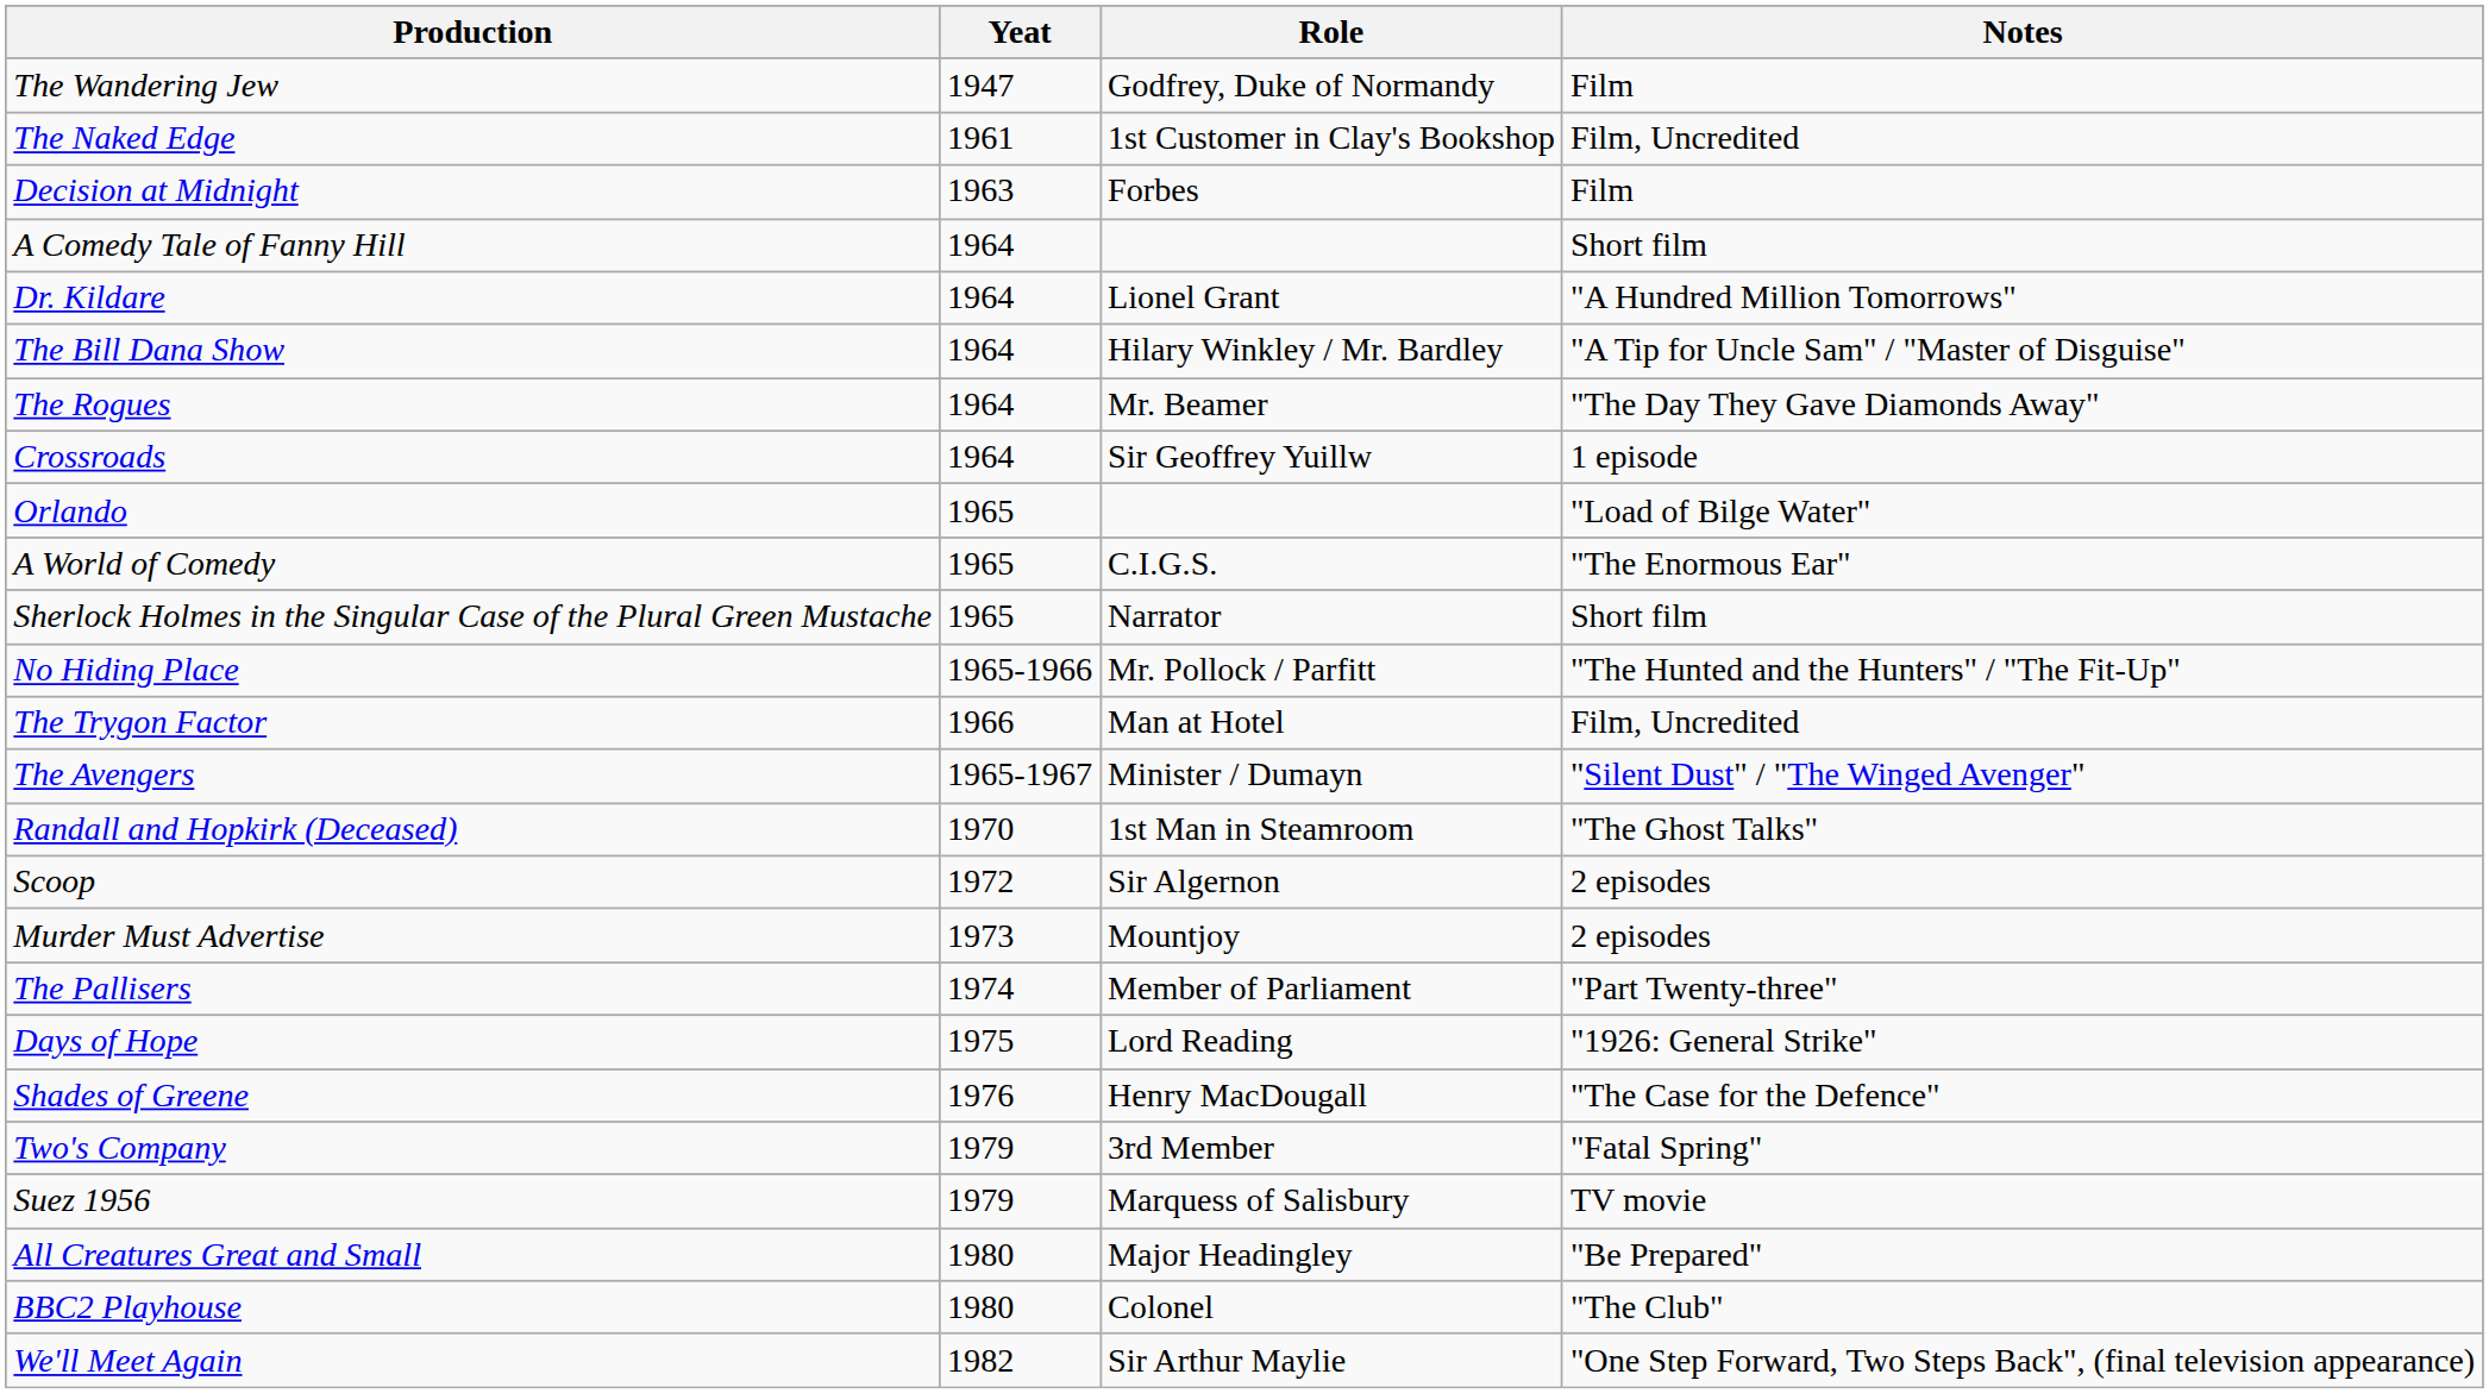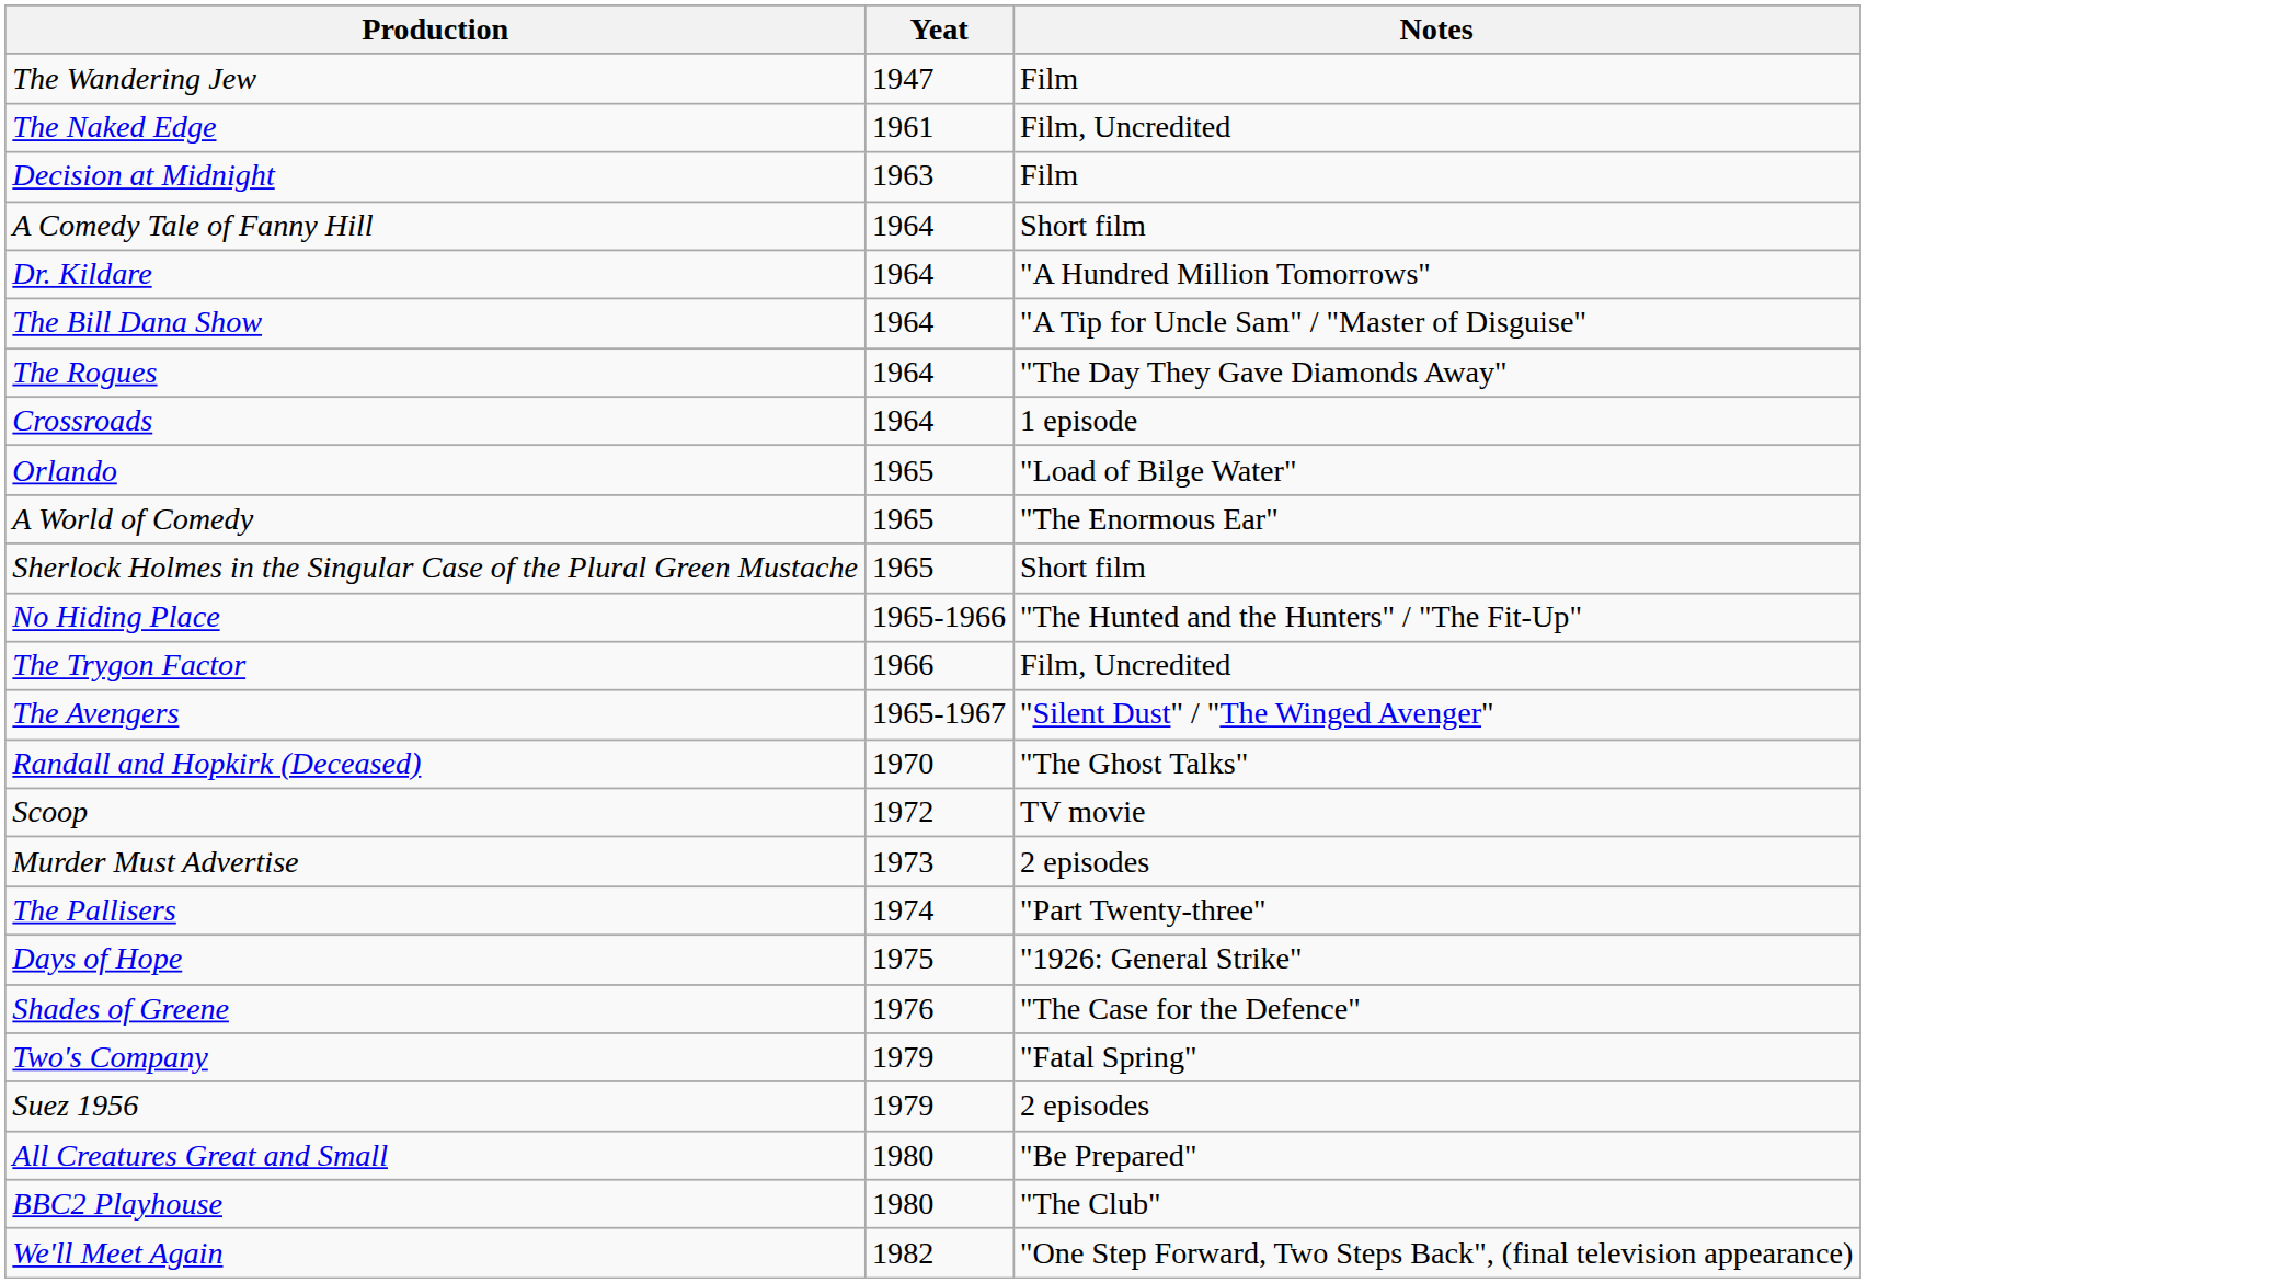 <table class="wikitable">
 <tr style="background:#ccc; text-align:center;">
 <th>Production</th>
 <th>Yeat</th>
-<th>Role</th>
 <th>Notes</th>
 </tr>
 <tr>
 <td><em>The Wandering Jew</em></td>
 <td>1947</td>
-<td>Godfrey, Duke of Normandy</td>
 <td>Film</td>
 </tr>
 <tr>
 <td><em><a href='#'>The Naked Edge</a></em></td>
 <td>1961</td>
-<td>1st Customer in Clay's Bookshop</td>
 <td>Film, Uncredited</td>
 </tr>
 <tr>
 <td><em><a href='#'>Decision at Midnight</a></em></td>
 <td>1963</td>
-<td>Forbes</td>
 <td>Film</td>
 </tr>
 <tr>
 <td><em>A Comedy Tale of Fanny Hill</em></td>
 <td>1964</td>
-<td></td>
 <td>Short film</td>
 </tr>
 <tr>
 <td><em><a href='#'>Dr. Kildare</a></em></td>
 <td>1964</td>
-<td>Lionel Grant</td>
 <td>"A Hundred Million Tomorrows"</td>
 </tr>
 <tr>
 <td><em><a href='#'>The Bill Dana Show</a></em></td>
 <td>1964</td>
-<td>Hilary Winkley / Mr. Bardley</td>
 <td>"A Tip for Uncle Sam" / "Master of Disguise"</td>
 </tr>
 <tr>
 <td><em><a href='#'>The Rogues</a></em></td>
 <td>1964</td>
-<td>Mr. Beamer</td>
 <td>"The Day They Gave Diamonds Away"</td>
 </tr>
 <tr>
 <td><em><a href='#'>Crossroads</a></em></td>
 <td>1964</td>
-<td>Sir Geoffrey Yuillw</td>
 <td>1 episode</td>
 </tr>
 <tr>
 <td><em><a href='#'>Orlando</a></em></td>
 <td>1965</td>
-<td></td>
 <td>"Load of Bilge Water"</td>
 </tr>
 <tr>
 <td><em>A World of Comedy</em></td>
 <td>1965</td>
-<td>C.I.G.S.</td>
 <td>"The Enormous Ear"</td>
 </tr>
 <tr>
 <td><em>Sherlock Holmes in the Singular Case of the Plural Green Mustache</em></td>
 <td>1965</td>
-<td>Narrator</td>
 <td>Short film</td>
 </tr>
 <tr>
 <td><em><a href='#'>No Hiding Place</a></em></td>
 <td>1965-1966</td>
-<td>Mr. Pollock / Parfitt</td>
 <td>"The Hunted and the Hunters" / "The Fit-Up"</td>
 </tr>
 <tr>
 <td><em><a href='#'>The Trygon Factor</a></em></td>
 <td>1966</td>
-<td>Man at Hotel</td>
 <td>Film, Uncredited</td>
 </tr>
 <tr>
 <td><em><a href='#'>The Avengers</a></em></td>
 <td>1965-1967</td>
-<td>Minister / Dumayn</td>
 <td>"<a href='#'>Silent Dust</a>" / "<a href='#'>The Winged Avenger</a>"</td>
 </tr>
 <tr>
 <td><em><a href='#'>Randall and Hopkirk (Deceased)</a></em></td>
 <td>1970</td>
-<td>1st Man in Steamroom</td>
 <td>"The Ghost Talks"</td>
 </tr>
 <tr>
 <td><em>Scoop</em></td>
 <td>1972</td>
-<td>Sir Algernon</td>
-<td>2 episodes</td>
+<td>TV movie</td>
 </tr>
 <tr>
 <td><em>Murder Must Advertise</em></td>
 <td>1973</td>
-<td>Mountjoy</td>
 <td>2 episodes</td>
 </tr>
 <tr>
 <td><em><a href='#'>The Pallisers</a></em></td>
 <td>1974</td>
-<td>Member of Parliament</td>
 <td>"Part Twenty-three"</td>
 </tr>
 <tr>
 <td><em><a href='#'>Days of Hope</a></em></td>
 <td>1975</td>
-<td>Lord Reading</td>
 <td>"1926: General Strike"</td>
 </tr>
 <tr>
 <td><em><a href='#'>Shades of Greene</a></em></td>
 <td>1976</td>
-<td>Henry MacDougall</td>
 <td>"The Case for the Defence"</td>
 </tr>
 <tr>
 <td><em><a href='#'>Two's Company</a></em></td>
 <td>1979</td>
-<td>3rd Member</td>
 <td>"Fatal Spring"</td>
 </tr>
 <tr>
 <td><em>Suez 1956</em></td>
 <td>1979</td>
-<td>Marquess of Salisbury</td>
-<td>TV movie</td>
+<td>2 episodes</td>
 </tr>
 <tr>
 <td><em><a href='#'>All Creatures Great and Small</a></em></td>
 <td>1980</td>
-<td>Major Headingley</td>
 <td>"Be Prepared"</td>
 </tr>
 <tr>
 <td><em><a href='#'>BBC2 Playhouse</a></em></td>
 <td>1980</td>
-<td>Colonel</td>
 <td>"The Club"</td>
 </tr>
 <tr>
 <td><em><a href='#'>We'll Meet Again</a></em></td>
 <td>1982</td>
-<td>Sir Arthur Maylie</td>
 <td>"One Step Forward, Two Steps Back", (final television appearance)</td>
 </tr>
 </table>
